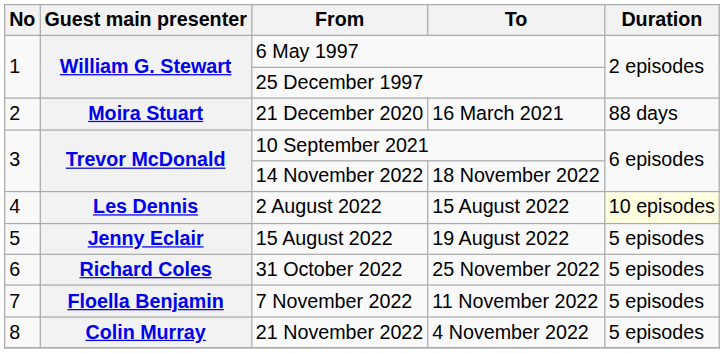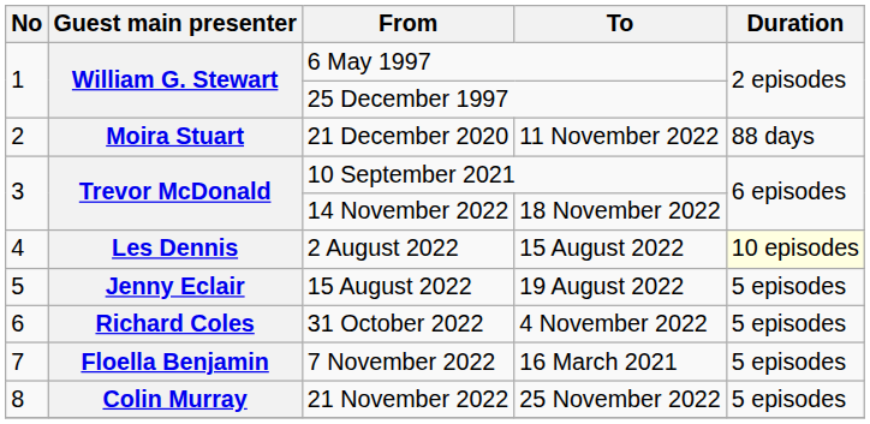 <table class="wikitable sortable plainrowheaders">
 <tr>
 <th scope=col>No</th>
 <th scope=col>Guest main presenter</th>
 <th scope=col>From</th>
 <th scope=col>To</th>
 <th scope=col>Duration</th>
 </tr>
 <tr>
 <td rowspan="2">1</td>
 <th scope=row rowspan="2"><a href='#'>William G. Stewart</a></th>
 <td colspan="2">6 May 1997</td>
 <td rowspan="2">2 episodes</td>
 </tr>
 <tr>
 <td colspan="2">25 December 1997</td>
 </tr>
 <tr>
 <td>2</td>
 <th scope=row><a href='#'>Moira Stuart</a></th>
 <td>21 December 2020</td>
-<td>16 March 2021</td>
+<td>11 November 2022</td>
 <td>88 days</td>
 </tr>
 <tr>
 <td rowspan="2">3</td>
 <th scope=row rowspan="2"><a href='#'>Trevor McDonald</a></th>
 <td colspan="2">10 September 2021</td>
 <td rowspan="2">6 episodes</td>
 </tr>
 <tr>
 <td>14 November 2022</td>
 <td>18 November 2022</td>
 </tr>
 <tr>
 <td>4</td>
 <th scope=row><a href='#'>Les Dennis</a></th>
 <td>2 August 2022</td>
 <td>15 August 2022</td>
 <td style="background: lightyellow;">10 episodes</td>
 </tr>
 <tr>
 <td>5</td>
 <th scope=row><a href='#'>Jenny Eclair</a></th>
 <td>15 August 2022</td>
 <td>19 August 2022</td>
 <td>5 episodes</td>
 </tr>
 <tr>
 <td>6</td>
 <th scope=row><a href='#'>Richard Coles</a></th>
 <td>31 October 2022</td>
-<td>25 November 2022</td>
+<td>4 November 2022</td>
 <td>5 episodes</td>
 </tr>
 <tr>
 <td>7</td>
 <th scope=row><a href='#'>Floella Benjamin</a></th>
 <td>7 November 2022</td>
-<td>11 November 2022</td>
+<td>16 March 2021</td>
 <td>5 episodes</td>
 </tr>
 <tr>
 <td>8</td>
 <th scope=row><a href='#'>Colin Murray</a></th>
 <td>21 November 2022</td>
-<td>4 November 2022</td>
+<td>25 November 2022</td>
 <td>5 episodes</td>
 </tr>
 <tr>
 </tr>
 </table>
